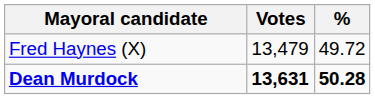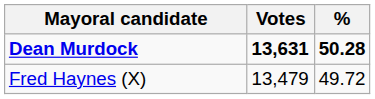 <table class="wikitable">
 <tr>
 <th width="200px">Mayoral candidate</th>
 <th width="50px">Votes</th>
 <th width="30px">%</th>
 </tr>
 <tr>
+<td><strong><a href='#'>Dean Murdock</a></strong></td>
+<td><strong>13,631</strong></td>
+<td><strong>50.28</strong></td>
+</tr>
+<tr>
 <td><a href='#'>Fred Haynes</a> (X)</td>
 <td>13,479</td>
 <td>49.72</td>
 </tr>
-<tr>
-<td><strong><a href='#'>Dean Murdock</a></strong></td>
-<td><strong>13,631</strong></td>
-<td><strong>50.28</strong></td>
-</tr>
 </table>
